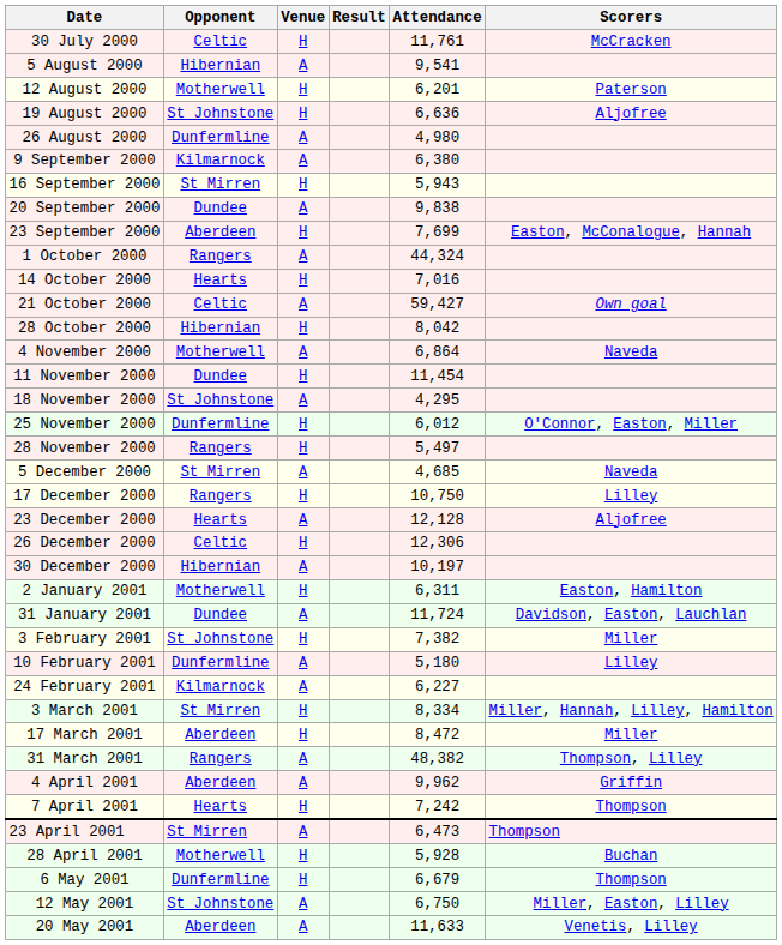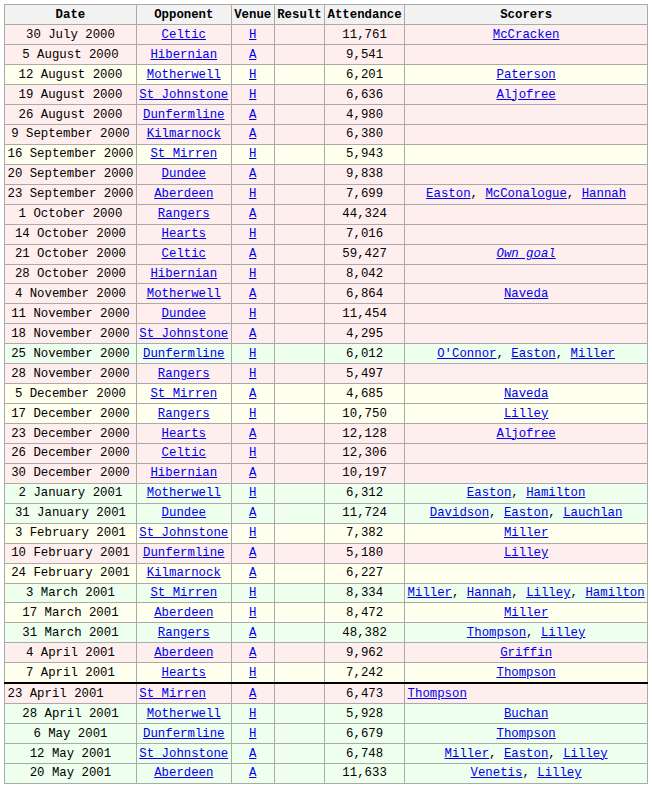 <table class="wikitable sortable" style="font-size:95%; text-align:center">
 <tr>
 <th>Date</th>
 <th>Opponent</th>
 <th>Venue</th>
 <th>Result</th>
 <th>Attendance</th>
 <th>Scorers</th>
 </tr>
 <tr bgcolor = "#FFEEEE">
 <td>30 July 2000</td>
 <td><a href='#'>Celtic</a></td>
 <td><a href='#'>H</a></td>
 <td></td>
 <td>11,761</td>
 <td><a href='#'>McCracken</a></td>
 </tr>
 <tr bgcolor = "#FFEEEE">
 <td>5 August 2000</td>
 <td><a href='#'>Hibernian</a></td>
 <td><a href='#'>A</a></td>
 <td></td>
 <td>9,541</td>
 <td></td>
 </tr>
 <tr bgcolor = "#FFFFEE">
 <td>12 August 2000</td>
 <td><a href='#'>Motherwell</a></td>
 <td><a href='#'>H</a></td>
 <td></td>
 <td>6,201</td>
 <td><a href='#'>Paterson</a></td>
 </tr>
 <tr bgcolor = "#FFEEEE">
 <td>19 August 2000</td>
 <td><a href='#'>St Johnstone</a></td>
 <td><a href='#'>H</a></td>
 <td></td>
 <td>6,636</td>
 <td><a href='#'>Aljofree</a></td>
 </tr>
 <tr bgcolor = "#FFEEEE">
 <td>26 August 2000</td>
 <td><a href='#'>Dunfermline</a></td>
 <td><a href='#'>A</a></td>
 <td></td>
 <td>4,980</td>
 <td></td>
 </tr>
 <tr bgcolor = "#FFEEEE">
 <td>9 September 2000</td>
 <td><a href='#'>Kilmarnock</a></td>
 <td><a href='#'>A</a></td>
 <td></td>
 <td>6,380</td>
 <td></td>
 </tr>
 <tr bgcolor = "#FFFFEE">
 <td>16 September 2000</td>
 <td><a href='#'>St Mirren</a></td>
 <td><a href='#'>H</a></td>
 <td></td>
 <td>5,943</td>
 <td></td>
 </tr>
 <tr bgcolor = "#FFEEEE">
 <td>20 September 2000</td>
 <td><a href='#'>Dundee</a></td>
 <td><a href='#'>A</a></td>
 <td></td>
 <td>9,838</td>
 <td></td>
 </tr>
 <tr bgcolor = "#FFEEEE">
 <td>23 September 2000</td>
 <td><a href='#'>Aberdeen</a></td>
 <td><a href='#'>H</a></td>
 <td></td>
 <td>7,699</td>
 <td><a href='#'>Easton</a>, <a href='#'>McConalogue</a>, <a href='#'>Hannah</a></td>
 </tr>
 <tr bgcolor = "#FFEEEE">
 <td>1 October 2000</td>
 <td><a href='#'>Rangers</a></td>
 <td><a href='#'>A</a></td>
 <td></td>
 <td>44,324</td>
 <td></td>
 </tr>
 <tr bgcolor = "#FFEEEE">
 <td>14 October 2000</td>
 <td><a href='#'>Hearts</a></td>
 <td><a href='#'>H</a></td>
 <td></td>
 <td>7,016</td>
 <td></td>
 </tr>
 <tr bgcolor = "#FFEEEE">
 <td>21 October 2000</td>
 <td><a href='#'>Celtic</a></td>
 <td><a href='#'>A</a></td>
 <td></td>
 <td>59,427</td>
 <td><em><a href='#'>Own goal</a></em></td>
 </tr>
 <tr bgcolor = "#FFEEEE">
 <td>28 October 2000</td>
 <td><a href='#'>Hibernian</a></td>
 <td><a href='#'>H</a></td>
 <td></td>
 <td>8,042</td>
 <td></td>
 </tr>
 <tr bgcolor = "#FFEEEE">
 <td>4 November 2000</td>
 <td><a href='#'>Motherwell</a></td>
 <td><a href='#'>A</a></td>
 <td></td>
 <td>6,864</td>
 <td><a href='#'>Naveda</a></td>
 </tr>
 <tr bgcolor = "#FFEEEE">
 <td>11 November 2000</td>
 <td><a href='#'>Dundee</a></td>
 <td><a href='#'>H</a></td>
 <td></td>
 <td>11,454</td>
 <td></td>
 </tr>
 <tr bgcolor = "#FFEEEE">
 <td>18 November 2000</td>
 <td><a href='#'>St Johnstone</a></td>
 <td><a href='#'>A</a></td>
 <td></td>
 <td>4,295</td>
 <td></td>
 </tr>
 <tr bgcolor = "#EEFFEE">
 <td>25 November 2000</td>
 <td><a href='#'>Dunfermline</a></td>
 <td><a href='#'>H</a></td>
 <td></td>
 <td>6,012</td>
 <td><a href='#'>O'Connor</a>, <a href='#'>Easton</a>, <a href='#'>Miller</a></td>
 </tr>
 <tr bgcolor = "#FFEEEE">
 <td>28 November 2000</td>
 <td><a href='#'>Rangers</a></td>
 <td><a href='#'>H</a></td>
 <td></td>
 <td>5,497</td>
 <td></td>
 </tr>
 <tr bgcolor = "#FFFFEE">
 <td>5 December 2000</td>
 <td><a href='#'>St Mirren</a></td>
 <td><a href='#'>A</a></td>
 <td></td>
 <td>4,685</td>
 <td><a href='#'>Naveda</a></td>
 </tr>
 <tr bgcolor = "#FFFFEE">
 <td>17 December 2000</td>
 <td><a href='#'>Rangers</a></td>
 <td><a href='#'>H</a></td>
 <td></td>
 <td>10,750</td>
 <td><a href='#'>Lilley</a></td>
 </tr>
 <tr bgcolor = "#FFEEEE">
 <td>23 December 2000</td>
 <td><a href='#'>Hearts</a></td>
 <td><a href='#'>A</a></td>
 <td></td>
 <td>12,128</td>
 <td><a href='#'>Aljofree</a></td>
 </tr>
 <tr bgcolor = "#FFEEEE">
 <td>26 December 2000</td>
 <td><a href='#'>Celtic</a></td>
 <td><a href='#'>H</a></td>
 <td></td>
 <td>12,306</td>
 <td></td>
 </tr>
 <tr bgcolor = "#FFEEEE">
 <td>30 December 2000</td>
 <td><a href='#'>Hibernian</a></td>
 <td><a href='#'>A</a></td>
 <td></td>
 <td>10,197</td>
 <td></td>
 </tr>
 <tr bgcolor = "#EEFFEE">
 <td>2 January 2001</td>
 <td><a href='#'>Motherwell</a></td>
 <td><a href='#'>H</a></td>
 <td></td>
-<td>6,311</td>
+<td>6,312</td>
 <td><a href='#'>Easton</a>, <a href='#'>Hamilton</a></td>
 </tr>
 <tr bgcolor = "#EEFFEE">
 <td>31 January 2001</td>
 <td><a href='#'>Dundee</a></td>
 <td><a href='#'>A</a></td>
 <td></td>
 <td>11,724</td>
 <td><a href='#'>Davidson</a>, <a href='#'>Easton</a>, <a href='#'>Lauchlan</a></td>
 </tr>
 <tr bgcolor = "#FFFFEE">
 <td>3 February 2001</td>
 <td><a href='#'>St Johnstone</a></td>
 <td><a href='#'>H</a></td>
 <td></td>
 <td>7,382</td>
 <td><a href='#'>Miller</a></td>
 </tr>
 <tr bgcolor = "#FFEEEE">
 <td>10 February 2001</td>
 <td><a href='#'>Dunfermline</a></td>
 <td><a href='#'>A</a></td>
 <td></td>
 <td>5,180</td>
 <td><a href='#'>Lilley</a></td>
 </tr>
 <tr bgcolor = "#FFFFEE">
 <td>24 February 2001</td>
 <td><a href='#'>Kilmarnock</a></td>
 <td><a href='#'>A</a></td>
 <td></td>
 <td>6,227</td>
 <td></td>
 </tr>
 <tr bgcolor = "#EEFFEE">
 <td>3 March 2001</td>
 <td><a href='#'>St Mirren</a></td>
 <td><a href='#'>H</a></td>
 <td></td>
 <td>8,334</td>
 <td><a href='#'>Miller</a>, <a href='#'>Hannah</a>, <a href='#'>Lilley</a>, <a href='#'>Hamilton</a></td>
 </tr>
 <tr bgcolor = "#FFFFEE">
 <td>17 March 2001</td>
 <td><a href='#'>Aberdeen</a></td>
 <td><a href='#'>H</a></td>
 <td></td>
 <td>8,472</td>
 <td><a href='#'>Miller</a></td>
 </tr>
 <tr bgcolor = "#EEFFEE">
 <td>31 March 2001</td>
 <td><a href='#'>Rangers</a></td>
 <td><a href='#'>A</a></td>
 <td></td>
 <td>48,382</td>
 <td><a href='#'>Thompson</a>, <a href='#'>Lilley</a></td>
 </tr>
 <tr bgcolor = "#FFEEEE">
 <td>4 April 2001</td>
 <td><a href='#'>Aberdeen</a></td>
 <td><a href='#'>A</a></td>
 <td></td>
 <td>9,962</td>
 <td><a href='#'>Griffin</a></td>
 </tr>
 <tr bgcolor = "#FFFFEE">
 <td>7 April 2001</td>
 <td><a href='#'>Hearts</a></td>
 <td><a href='#'>H</a></td>
 <td></td>
 <td>7,242</td>
 <td><a href='#'>Thompson</a></td>
 </tr>
 <tr bgcolor = "#FFEEEE">
 <td style="text-align:left; border-top:2px black solid">23 April 2001</td>
 <td style="text-align:left; border-top:2px black solid"><a href='#'>St Mirren</a></td>
 <td style="border-top:2px solid black"><a href='#'>A</a></td>
 <td style="border-top:2px solid black"></td>
 <td style="border-top:2px solid black">6,473</td>
 <td style="text-align:left; border-top:2px black solid"><a href='#'>Thompson</a></td>
 </tr>
 <tr bgcolor = "#EEFFEE">
 <td>28 April 2001</td>
 <td><a href='#'>Motherwell</a></td>
 <td><a href='#'>H</a></td>
 <td></td>
 <td>5,928</td>
 <td><a href='#'>Buchan</a></td>
 </tr>
 <tr bgcolor = "#EEFFEE">
 <td>6 May 2001</td>
 <td><a href='#'>Dunfermline</a></td>
 <td><a href='#'>H</a></td>
 <td></td>
 <td>6,679</td>
 <td><a href='#'>Thompson</a></td>
 </tr>
 <tr bgcolor = "#EEFFEE">
 <td>12 May 2001</td>
 <td><a href='#'>St Johnstone</a></td>
 <td><a href='#'>A</a></td>
 <td></td>
-<td>6,750</td>
+<td>6,748</td>
 <td><a href='#'>Miller</a>, <a href='#'>Easton</a>, <a href='#'>Lilley</a></td>
 </tr>
 <tr bgcolor = "#EEFFEE">
 <td>20 May 2001</td>
 <td><a href='#'>Aberdeen</a></td>
 <td><a href='#'>A</a></td>
 <td></td>
 <td>11,633</td>
 <td><a href='#'>Venetis</a>, <a href='#'>Lilley</a></td>
 </tr>
 </table>
